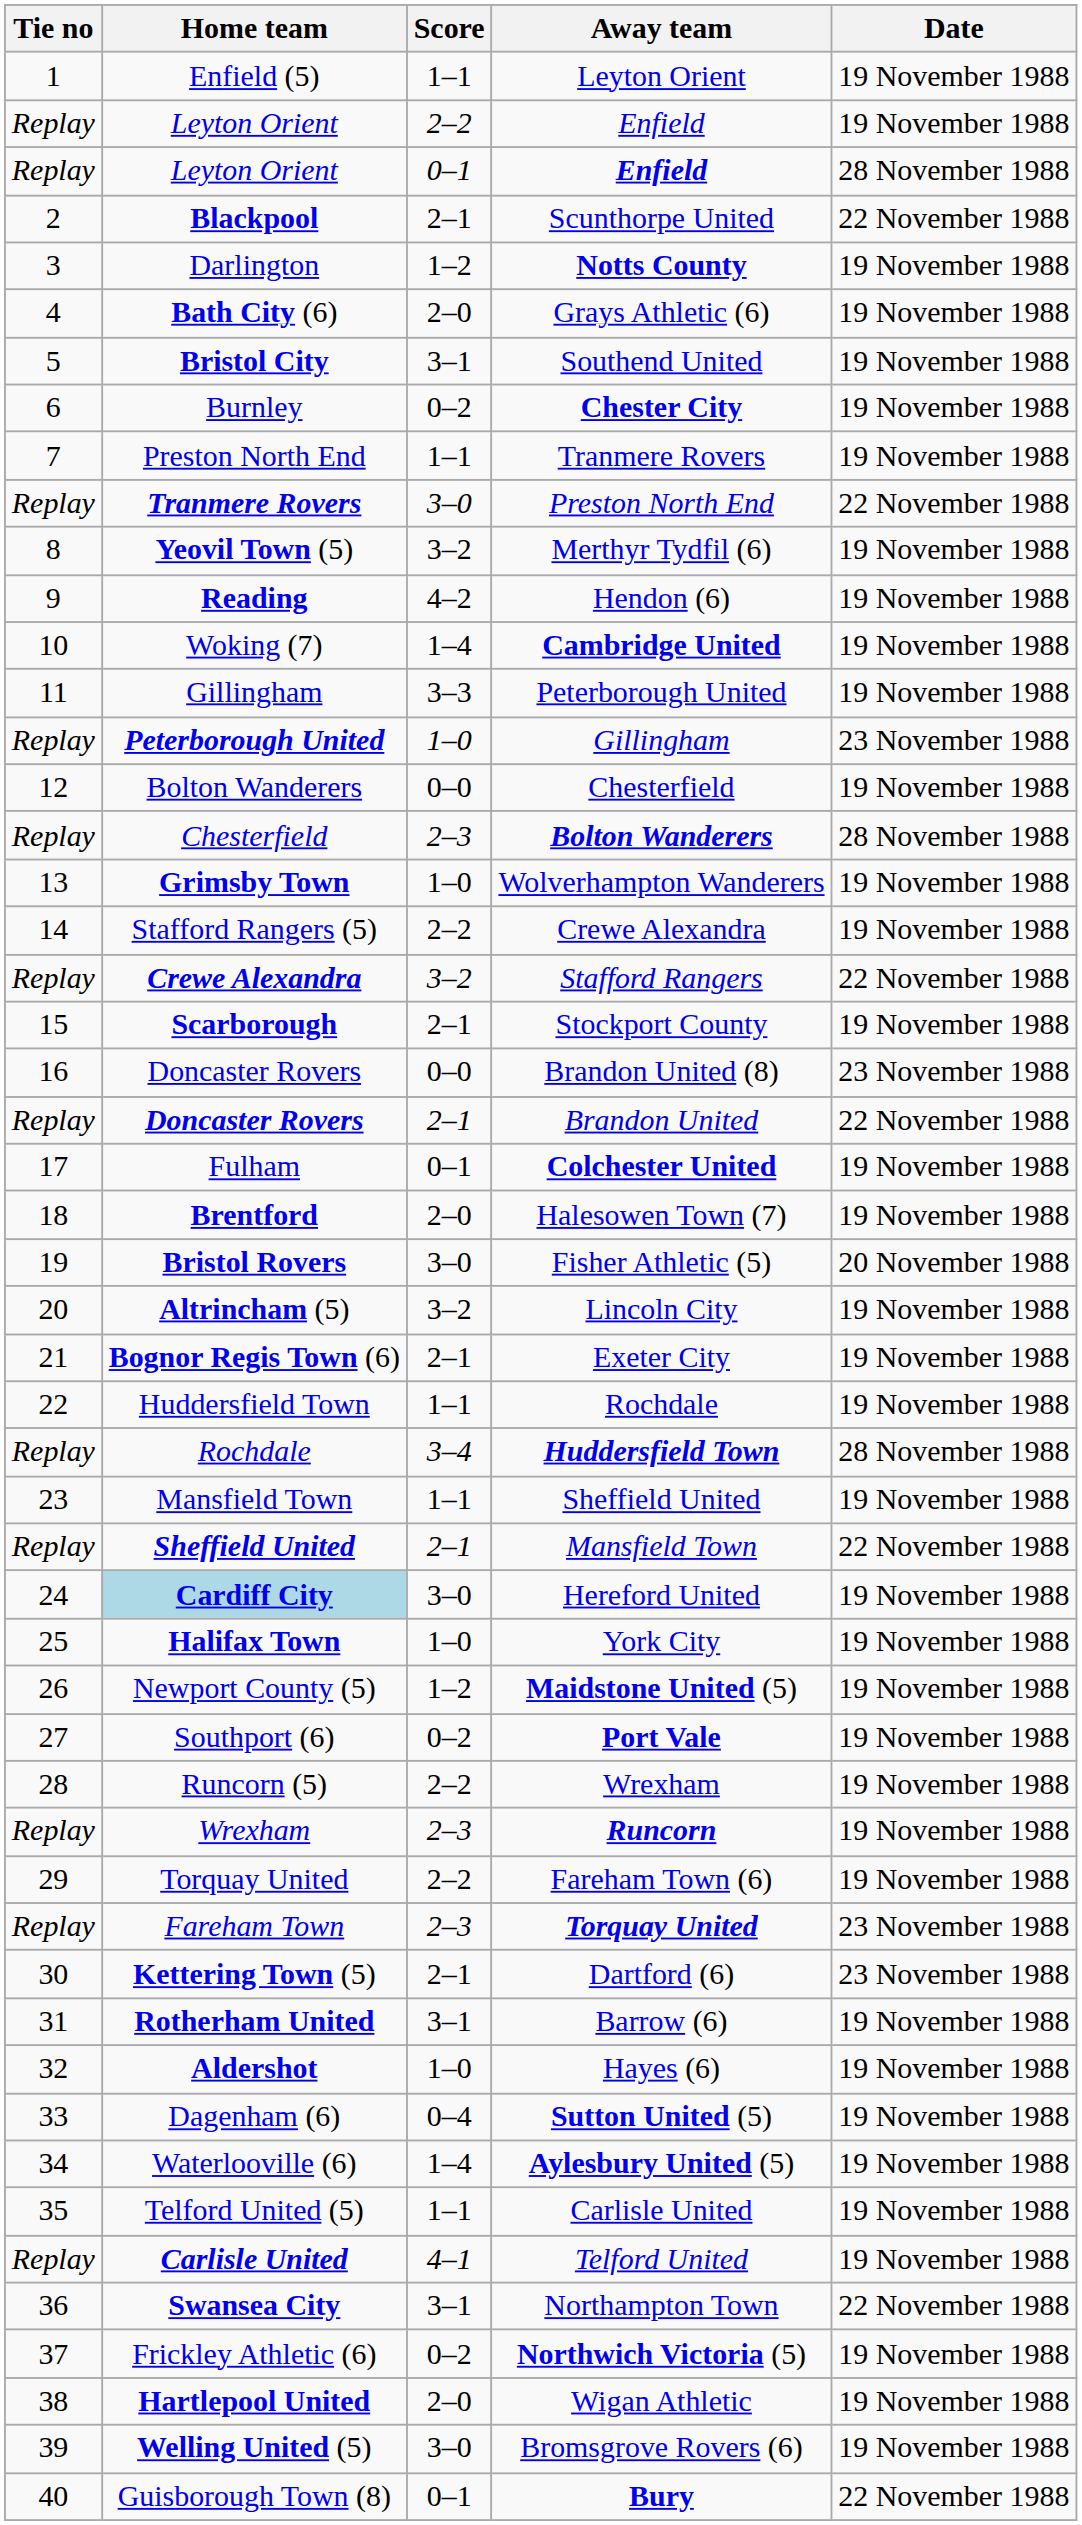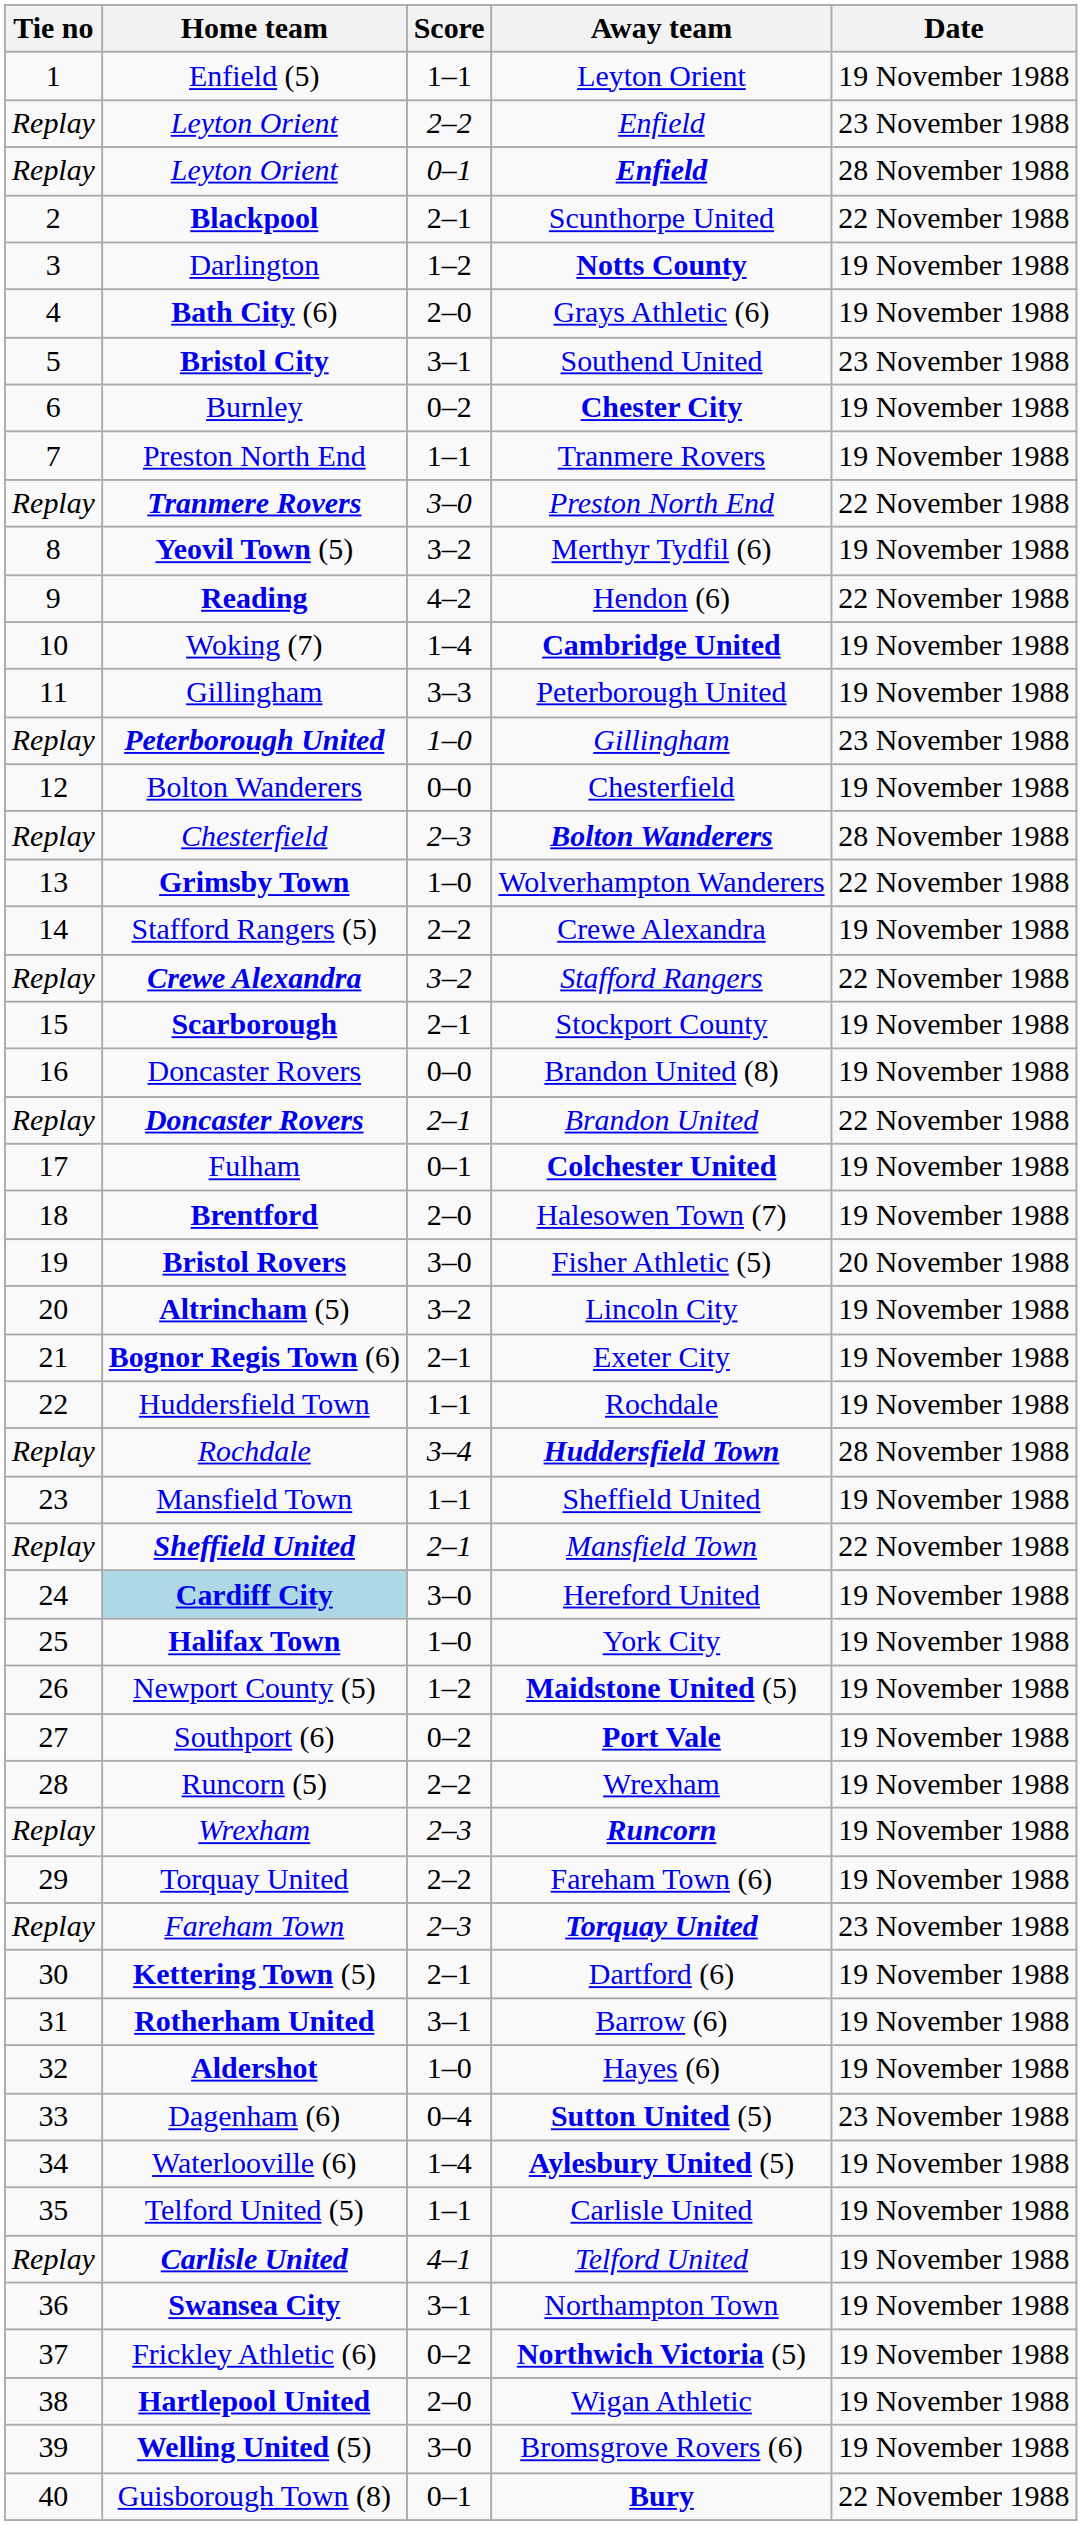 <table class="wikitable" style="text-align: center">
 <tr>
 <th>Tie no</th>
 <th>Home team</th>
 <th>Score</th>
 <th>Away team</th>
 <th>Date</th>
 </tr>
 <tr>
 <td>1</td>
 <td><a href='#'>Enfield</a> (5)</td>
 <td>1–1</td>
 <td><a href='#'>Leyton Orient</a></td>
 <td>19 November 1988</td>
 </tr>
 <tr>
 <td><em>Replay</em></td>
 <td><em><a href='#'>Leyton Orient</a></em></td>
 <td><em>2–2</em></td>
 <td><em><a href='#'>Enfield</a></em></td>
-<td>19 November 1988</td>
+<td>23 November 1988</td>
 </tr>
 <tr>
 <td><em>Replay</em></td>
 <td><em><a href='#'>Leyton Orient</a></em></td>
 <td><em>0–1</em></td>
 <td><strong><em><a href='#'>Enfield</a></em></strong></td>
 <td>28 November 1988</td>
 </tr>
 <tr>
 <td>2</td>
 <td><strong><a href='#'>Blackpool</a></strong></td>
 <td>2–1</td>
 <td><a href='#'>Scunthorpe United</a></td>
 <td>22 November 1988</td>
 </tr>
 <tr>
 <td>3</td>
 <td><a href='#'>Darlington</a></td>
 <td>1–2</td>
 <td><strong><a href='#'>Notts County</a></strong></td>
 <td>19 November 1988</td>
 </tr>
 <tr>
 <td>4</td>
 <td><strong><a href='#'>Bath City</a></strong> (6)</td>
 <td>2–0</td>
 <td><a href='#'>Grays Athletic</a> (6)</td>
 <td>19 November 1988</td>
 </tr>
 <tr>
 <td>5</td>
 <td><strong><a href='#'>Bristol City</a></strong></td>
 <td>3–1</td>
 <td><a href='#'>Southend United</a></td>
-<td>19 November 1988</td>
+<td>23 November 1988</td>
 </tr>
 <tr>
 <td>6</td>
 <td><a href='#'>Burnley</a></td>
 <td>0–2</td>
 <td><strong><a href='#'>Chester City</a></strong></td>
 <td>19 November 1988</td>
 </tr>
 <tr>
 <td>7</td>
 <td><a href='#'>Preston North End</a></td>
 <td>1–1</td>
 <td><a href='#'>Tranmere Rovers</a></td>
 <td>19 November 1988</td>
 </tr>
 <tr>
 <td><em>Replay</em></td>
 <td><strong><em><a href='#'>Tranmere Rovers</a></em></strong></td>
 <td><em>3–0</em></td>
 <td><em><a href='#'>Preston North End</a></em></td>
 <td>22 November 1988</td>
 </tr>
 <tr>
 <td>8</td>
 <td><strong><a href='#'>Yeovil Town</a></strong> (5)</td>
 <td>3–2</td>
 <td><a href='#'>Merthyr Tydfil</a> (6)</td>
 <td>19 November 1988</td>
 </tr>
 <tr>
 <td>9</td>
 <td><strong><a href='#'>Reading</a></strong></td>
 <td>4–2</td>
 <td><a href='#'>Hendon</a> (6)</td>
-<td>19 November 1988</td>
+<td>22 November 1988</td>
 </tr>
 <tr>
 <td>10</td>
 <td><a href='#'>Woking</a> (7)</td>
 <td>1–4</td>
 <td><strong><a href='#'>Cambridge United</a></strong></td>
 <td>19 November 1988</td>
 </tr>
 <tr>
 <td>11</td>
 <td><a href='#'>Gillingham</a></td>
 <td>3–3</td>
 <td><a href='#'>Peterborough United</a></td>
 <td>19 November 1988</td>
 </tr>
 <tr>
 <td><em>Replay</em></td>
 <td><strong><em><a href='#'>Peterborough United</a></em></strong></td>
 <td><em>1–0</em></td>
 <td><em><a href='#'>Gillingham</a></em></td>
 <td>23 November 1988</td>
 </tr>
 <tr>
 <td>12</td>
 <td><a href='#'>Bolton Wanderers</a></td>
 <td>0–0</td>
 <td><a href='#'>Chesterfield</a></td>
 <td>19 November 1988</td>
 </tr>
 <tr>
 <td><em>Replay</em></td>
 <td><em><a href='#'>Chesterfield</a></em></td>
 <td><em>2–3</em></td>
 <td><strong><em><a href='#'>Bolton Wanderers</a></em></strong></td>
 <td>28 November 1988</td>
 </tr>
 <tr>
 <td>13</td>
 <td><strong><a href='#'>Grimsby Town</a></strong></td>
 <td>1–0</td>
 <td><a href='#'>Wolverhampton Wanderers</a></td>
-<td>19 November 1988</td>
+<td>22 November 1988</td>
 </tr>
 <tr>
 <td>14</td>
 <td><a href='#'>Stafford Rangers</a> (5)</td>
 <td>2–2</td>
 <td><a href='#'>Crewe Alexandra</a></td>
 <td>19 November 1988</td>
 </tr>
 <tr>
 <td><em>Replay</em></td>
 <td><strong><em><a href='#'>Crewe Alexandra</a></em></strong></td>
 <td><em>3–2</em></td>
 <td><em><a href='#'>Stafford Rangers</a></em></td>
 <td>22 November 1988</td>
 </tr>
 <tr>
 <td>15</td>
 <td><strong><a href='#'>Scarborough</a></strong></td>
 <td>2–1</td>
 <td><a href='#'>Stockport County</a></td>
 <td>19 November 1988</td>
 </tr>
 <tr>
 <td>16</td>
 <td><a href='#'>Doncaster Rovers</a></td>
 <td>0–0</td>
 <td><a href='#'>Brandon United</a> (8)</td>
-<td>23 November 1988</td>
+<td>19 November 1988</td>
 </tr>
 <tr>
 <td><em>Replay</em></td>
 <td><strong><em><a href='#'>Doncaster Rovers</a></em></strong></td>
 <td><em>2–1</em></td>
 <td><em><a href='#'>Brandon United</a></em></td>
 <td>22 November 1988</td>
 </tr>
 <tr>
 <td>17</td>
 <td><a href='#'>Fulham</a></td>
 <td>0–1</td>
 <td><strong><a href='#'>Colchester United</a></strong></td>
 <td>19 November 1988</td>
 </tr>
 <tr>
 <td>18</td>
 <td><strong><a href='#'>Brentford</a></strong></td>
 <td>2–0</td>
 <td><a href='#'>Halesowen Town</a> (7)</td>
 <td>19 November 1988</td>
 </tr>
 <tr>
 <td>19</td>
 <td><strong><a href='#'>Bristol Rovers</a></strong></td>
 <td>3–0</td>
 <td><a href='#'>Fisher Athletic</a> (5)</td>
 <td>20 November 1988</td>
 </tr>
 <tr>
 <td>20</td>
 <td><strong><a href='#'>Altrincham</a></strong> (5)</td>
 <td>3–2</td>
 <td><a href='#'>Lincoln City</a></td>
 <td>19 November 1988</td>
 </tr>
 <tr>
 <td>21</td>
 <td><strong><a href='#'>Bognor Regis Town</a></strong> (6)</td>
 <td>2–1</td>
 <td><a href='#'>Exeter City</a></td>
 <td>19 November 1988</td>
 </tr>
 <tr>
 <td>22</td>
 <td><a href='#'>Huddersfield Town</a></td>
 <td>1–1</td>
 <td><a href='#'>Rochdale</a></td>
 <td>19 November 1988</td>
 </tr>
 <tr>
 <td><em>Replay</em></td>
 <td><em><a href='#'>Rochdale</a></em></td>
 <td><em>3–4</em></td>
 <td><strong><em><a href='#'>Huddersfield Town</a></em></strong></td>
 <td>28 November 1988</td>
 </tr>
 <tr>
 <td>23</td>
 <td><a href='#'>Mansfield Town</a></td>
 <td>1–1</td>
 <td><a href='#'>Sheffield United</a></td>
 <td>19 November 1988</td>
 </tr>
 <tr>
 <td><em>Replay</em></td>
 <td><strong><em><a href='#'>Sheffield United</a></em></strong></td>
 <td><em>2–1</em></td>
 <td><em><a href='#'>Mansfield Town</a></em></td>
 <td>22 November 1988</td>
 </tr>
 <tr>
 <td>24</td>
 <td style="background: lightblue;"><strong><a href='#'>Cardiff City</a></strong></td>
 <td>3–0</td>
 <td><a href='#'>Hereford United</a></td>
 <td>19 November 1988</td>
 </tr>
 <tr>
 <td>25</td>
 <td><strong><a href='#'>Halifax Town</a></strong></td>
 <td>1–0</td>
 <td><a href='#'>York City</a></td>
 <td>19 November 1988</td>
 </tr>
 <tr>
 <td>26</td>
 <td><a href='#'>Newport County</a> (5)</td>
 <td>1–2</td>
 <td><strong><a href='#'>Maidstone United</a></strong> (5)</td>
 <td>19 November 1988</td>
 </tr>
 <tr>
 <td>27</td>
 <td><a href='#'>Southport</a> (6)</td>
 <td>0–2</td>
 <td><strong><a href='#'>Port Vale</a></strong></td>
 <td>19 November 1988</td>
 </tr>
 <tr>
 <td>28</td>
 <td><a href='#'>Runcorn</a> (5)</td>
 <td>2–2</td>
 <td><a href='#'>Wrexham</a></td>
 <td>19 November 1988</td>
 </tr>
 <tr>
 <td><em>Replay</em></td>
 <td><em><a href='#'>Wrexham</a></em></td>
 <td><em>2–3</em></td>
 <td><strong><em><a href='#'>Runcorn</a></em></strong></td>
 <td>19 November 1988</td>
 </tr>
 <tr>
 <td>29</td>
 <td><a href='#'>Torquay United</a></td>
 <td>2–2</td>
 <td><a href='#'>Fareham Town</a> (6)</td>
 <td>19 November 1988</td>
 </tr>
 <tr>
 <td><em>Replay</em></td>
 <td><em><a href='#'>Fareham Town</a></em></td>
 <td><em>2–3</em></td>
 <td><strong><em><a href='#'>Torquay United</a></em></strong></td>
 <td>23 November 1988</td>
 </tr>
 <tr>
 <td>30</td>
 <td><strong><a href='#'>Kettering Town</a></strong> (5)</td>
 <td>2–1</td>
 <td><a href='#'>Dartford</a> (6)</td>
-<td>23 November 1988</td>
+<td>19 November 1988</td>
 </tr>
 <tr>
 <td>31</td>
 <td><strong><a href='#'>Rotherham United</a></strong></td>
 <td>3–1</td>
 <td><a href='#'>Barrow</a> (6)</td>
 <td>19 November 1988</td>
 </tr>
 <tr>
 <td>32</td>
 <td><strong><a href='#'>Aldershot</a></strong></td>
 <td>1–0</td>
 <td><a href='#'>Hayes</a> (6)</td>
 <td>19 November 1988</td>
 </tr>
 <tr>
 <td>33</td>
 <td><a href='#'>Dagenham</a> (6)</td>
 <td>0–4</td>
 <td><strong><a href='#'>Sutton United</a></strong> (5)</td>
-<td>19 November 1988</td>
+<td>23 November 1988</td>
 </tr>
 <tr>
 <td>34</td>
 <td><a href='#'>Waterlooville</a> (6)</td>
 <td>1–4</td>
 <td><strong><a href='#'>Aylesbury United</a></strong> (5)</td>
 <td>19 November 1988</td>
 </tr>
 <tr>
 <td>35</td>
 <td><a href='#'>Telford United</a> (5)</td>
 <td>1–1</td>
 <td><a href='#'>Carlisle United</a></td>
 <td>19 November 1988</td>
 </tr>
 <tr>
 <td><em>Replay</em></td>
 <td><strong><em><a href='#'>Carlisle United</a></em></strong></td>
 <td><em>4–1</em></td>
 <td><em><a href='#'>Telford United</a></em></td>
 <td>19 November 1988</td>
 </tr>
 <tr>
 <td>36</td>
 <td><strong><a href='#'>Swansea City</a></strong></td>
 <td>3–1</td>
 <td><a href='#'>Northampton Town</a></td>
-<td>22 November 1988</td>
+<td>19 November 1988</td>
 </tr>
 <tr>
 <td>37</td>
 <td><a href='#'>Frickley Athletic</a> (6)</td>
 <td>0–2</td>
 <td><strong><a href='#'>Northwich Victoria</a></strong> (5)</td>
 <td>19 November 1988</td>
 </tr>
 <tr>
 <td>38</td>
 <td><strong><a href='#'>Hartlepool United</a></strong></td>
 <td>2–0</td>
 <td><a href='#'>Wigan Athletic</a></td>
 <td>19 November 1988</td>
 </tr>
 <tr>
 <td>39</td>
 <td><strong><a href='#'>Welling United</a></strong> (5)</td>
 <td>3–0</td>
 <td><a href='#'>Bromsgrove Rovers</a> (6)</td>
 <td>19 November 1988</td>
 </tr>
 <tr>
 <td>40</td>
 <td><a href='#'>Guisborough Town</a> (8)</td>
 <td>0–1</td>
 <td><strong><a href='#'>Bury</a></strong></td>
 <td>22 November 1988</td>
 </tr>
 </table>
